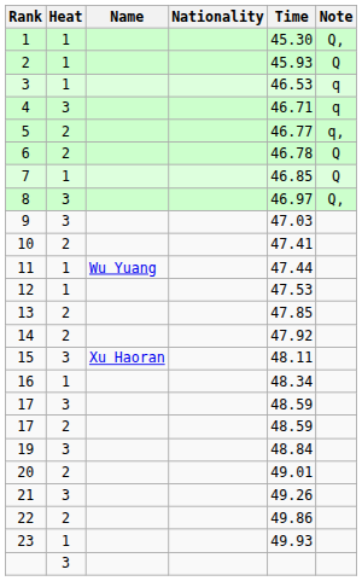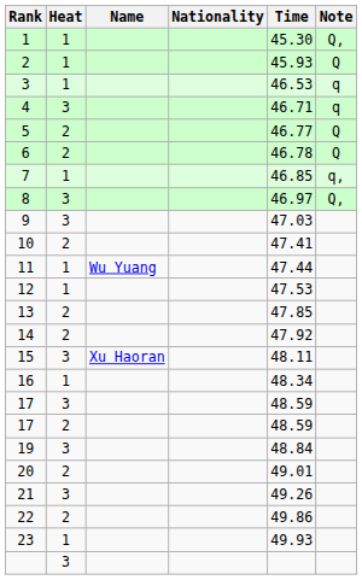 <table class="wikitable sortable" style="text-align:center">
 <tr>
 <th>Rank</th>
 <th>Heat</th>
 <th>Name</th>
 <th>Nationality</th>
 <th>Time</th>
 <th>Note</th>
 </tr>
 <tr bgcolor=ccffcc>
 <td>1</td>
 <td>1</td>
 <td align=left></td>
 <td align=left></td>
 <td>45.30</td>
 <td>Q, </td>
 </tr>
 <tr bgcolor=ccffcc>
 <td>2</td>
 <td>1</td>
 <td align=left></td>
 <td align=left></td>
 <td>45.93</td>
 <td>Q</td>
 </tr>
 <tr bgcolor=ddffdd>
 <td>3</td>
 <td>1</td>
 <td align=left></td>
 <td align=left></td>
 <td>46.53</td>
 <td>q</td>
 </tr>
 <tr bgcolor=ccffcc>
 <td>4</td>
 <td>3</td>
 <td align=left></td>
 <td align=left></td>
 <td>46.71</td>
 <td>q</td>
 </tr>
 <tr bgcolor=ccffcc>
 <td>5</td>
 <td>2</td>
 <td align=left></td>
 <td align=left></td>
 <td>46.77</td>
-<td>q, </td>
+<td>Q</td>
 </tr>
 <tr bgcolor=ccffcc>
 <td>6</td>
 <td>2</td>
 <td align=left></td>
 <td align=left></td>
 <td>46.78</td>
 <td>Q</td>
 </tr>
 <tr bgcolor=ddffdd>
 <td>7</td>
 <td>1</td>
 <td align=left></td>
 <td align=left></td>
 <td>46.85</td>
-<td>Q</td>
+<td>q, </td>
 </tr>
 <tr bgcolor=ccffcc>
 <td>8</td>
 <td>3</td>
 <td align=left></td>
 <td align=left></td>
 <td>46.97</td>
 <td>Q, </td>
 </tr>
 <tr>
 <td>9</td>
 <td>3</td>
 <td align=left></td>
 <td align=left></td>
 <td>47.03</td>
 <td></td>
 </tr>
 <tr>
 <td>10</td>
 <td>2</td>
 <td align=left></td>
 <td align=left></td>
 <td>47.41</td>
 <td></td>
 </tr>
 <tr>
 <td>11</td>
 <td>1</td>
 <td align=left><a href='#'>Wu Yuang</a></td>
 <td align=left></td>
 <td>47.44</td>
 <td></td>
 </tr>
 <tr>
 <td>12</td>
 <td>1</td>
 <td align=left></td>
 <td align=left></td>
 <td>47.53</td>
 <td></td>
 </tr>
 <tr>
 <td>13</td>
 <td>2</td>
 <td align=left></td>
 <td align=left></td>
 <td>47.85</td>
 <td></td>
 </tr>
 <tr>
 <td>14</td>
 <td>2</td>
 <td align=left></td>
 <td align=left></td>
 <td>47.92</td>
 <td></td>
 </tr>
 <tr>
 <td>15</td>
 <td>3</td>
 <td align=left><a href='#'>Xu Haoran</a></td>
 <td align=left></td>
 <td>48.11</td>
 <td></td>
 </tr>
 <tr>
 <td>16</td>
 <td>1</td>
 <td align=left></td>
 <td align=left></td>
 <td>48.34</td>
 <td></td>
 </tr>
 <tr>
 <td>17</td>
 <td>3</td>
 <td align=left></td>
 <td align=left></td>
 <td>48.59</td>
 <td></td>
 </tr>
 <tr>
 <td>17</td>
 <td>2</td>
 <td align=left></td>
 <td align=left></td>
 <td>48.59</td>
 <td></td>
 </tr>
 <tr>
 <td>19</td>
 <td>3</td>
 <td align=left></td>
 <td align=left></td>
 <td>48.84</td>
 <td></td>
 </tr>
 <tr>
 <td>20</td>
 <td>2</td>
 <td align=left></td>
 <td align=left></td>
 <td>49.01</td>
 <td></td>
 </tr>
 <tr>
 <td>21</td>
 <td>3</td>
 <td align=left></td>
 <td align=left></td>
 <td>49.26</td>
 <td></td>
 </tr>
 <tr>
 <td>22</td>
 <td>2</td>
 <td align=left></td>
 <td align=left></td>
 <td>49.86</td>
 <td></td>
 </tr>
 <tr>
 <td>23</td>
 <td>1</td>
 <td align=left></td>
 <td align=left></td>
 <td>49.93</td>
 <td></td>
 </tr>
 <tr>
 <td></td>
 <td>3</td>
 <td align=left></td>
 <td align=left></td>
 <td></td>
 <td></td>
 </tr>
 </table>
